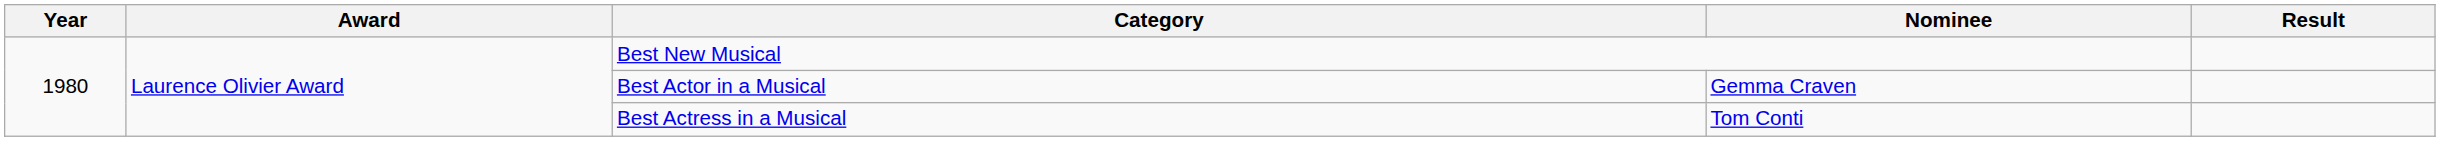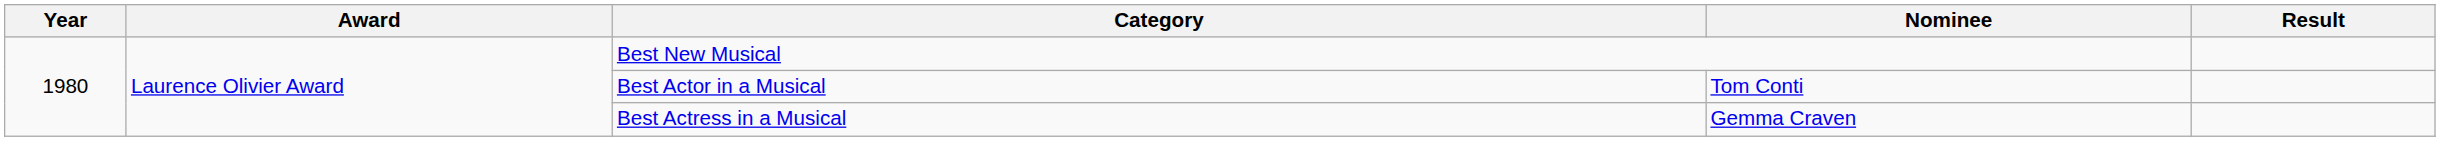 <table class="wikitable" width="95%">
 <tr>
 <th width="5%">Year</th>
 <th width="20%">Award</th>
 <th width="45%">Category</th>
 <th width="20%">Nominee</th>
 <th width="10%">Result</th>
 </tr>
 <tr>
 <td rowspan="3" align="center">1980</td>
 <td rowspan="3"><a href='#'>Laurence Olivier Award</a></td>
 <td colspan="2"><a href='#'>Best New Musical</a></td>
 <td></td>
 </tr>
 <tr>
 <td><a href='#'>Best Actor in a Musical</a></td>
-<td><a href='#'>Gemma Craven</a></td>
+<td><a href='#'>Tom Conti</a></td>
 <td></td>
 </tr>
 <tr>
 <td><a href='#'>Best Actress in a Musical</a></td>
-<td><a href='#'>Tom Conti</a></td>
+<td><a href='#'>Gemma Craven</a></td>
 <td></td>
 </tr>
 </table>
